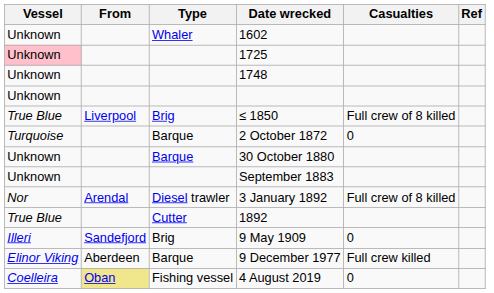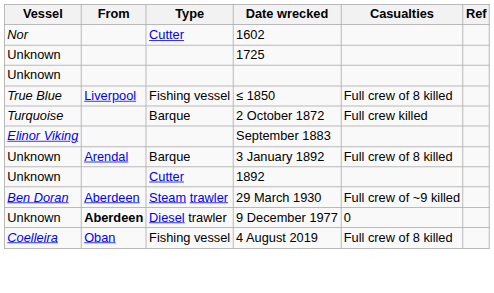 <table class="wikitable sortable">
 <tr>
 <th>Vessel</th>
 <th>From</th>
 <th>Type</th>
 <th>Date wrecked</th>
 <th>Casualties</th>
 <th>Ref</th>
 </tr>
 <tr>
-<td>Unknown</td>
+<td><em>Nor</em></td>
 <td></td>
-<td><a href='#'>Whaler</a></td>
+<td><a href='#'>Cutter</a></td>
 <td>1602</td>
-<td></td>
-<td></td>
-</tr>
-<tr>
-<td style="background: pink;">Unknown</td>
-<td></td>
-<td></td>
-<td>1725</td>
 <td></td>
 <td></td>
 </tr>
 <tr>
 <td>Unknown</td>
 <td></td>
 <td></td>
-<td>1748</td>
+<td>1725</td>
 <td></td>
 <td></td>
 </tr>
 <tr>
 <td>Unknown</td>
 <td></td>
 <td></td>
 <td data-sort-value="1762"></td>
 <td></td>
 <td></td>
 </tr>
 <tr>
 <td><em>True Blue</em></td>
 <td> <a href='#'>Liverpool</a></td>
-<td><a href='#'>Brig</a></td>
+<td>Fishing vessel</td>
 <td data-sort-value="1850">≤ 1850</td>
 <td>Full crew of 8 killed</td>
 <td></td>
 </tr>
 <tr>
 <td><em>Turquoise</em></td>
 <td></td>
 <td>Barque</td>
 <td data-sort-value="1872-10-02">2 October 1872</td>
-<td>0</td>
+<td>Full crew killed</td>
 <td></td>
 </tr>
 <tr>
-<td>Unknown</td>
-<td></td>
-<td><a href='#'>Barque</a></td>
-<td data-sort-value="1880-10-30">30 October 1880</td>
-<td></td>
-<td></td>
-</tr>
-<tr>
-<td>Unknown</td>
+<td><a href='#'><em>Elinor Viking</em></a></td>
 <td></td>
 <td></td>
 <td data-sort-value="1883-09">September 1883</td>
 <td></td>
 <td></td>
 </tr>
 <tr>
-<td><em>Nor</em></td>
+<td>Unknown</td>
 <td> <a href='#'>Arendal</a></td>
-<td><a href='#'>Diesel</a> trawler</td>
+<td>Barque</td>
 <td data-sort-value="1892-01-03">3 January 1892</td>
 <td>Full crew of 8 killed</td>
 <td></td>
 </tr>
 <tr>
-<td><em>True Blue</em></td>
+<td>Unknown</td>
 <td></td>
 <td><a href='#'>Cutter</a></td>
 <td>1892</td>
 <td></td>
 <td></td>
 </tr>
 <tr>
-<td><a href='#'><em>Illeri</em></a></td>
-<td> <a href='#'>Sandefjord</a></td>
-<td>Brig</td>
-<td data-sort-value="1909-05-09">9 May 1909</td>
+<td><em><a href='#'>Ben Doran</a></em></td>
+<td> <a href='#'>Aberdeen</a></td>
+<td><a href='#'>Steam</a> <a href='#'>trawler</a></td>
+<td data-sort-value="1930-03-29">29 March 1930</td>
+<td>Full crew of ~9 killed</td>
+<td></td>
+</tr>
+<tr>
+<td>Unknown</td>
+<td><strong> Aberdeen</strong></td>
+<td><a href='#'>Diesel</a> trawler</td>
+<td data-sort-value="1977-12-09">9 December 1977</td>
 <td>0</td>
 <td></td>
 </tr>
 <tr>
-<td><a href='#'><em>Elinor Viking</em></a></td>
-<td> Aberdeen</td>
-<td>Barque</td>
-<td data-sort-value="1977-12-09">9 December 1977</td>
-<td>Full crew killed</td>
-<td></td>
-</tr>
-<tr>
 <td><em><a href='#'>Coelleira</a></em></td>
-<td style="background: khaki;"> <a href='#'>Oban</a></td>
+<td> <a href='#'>Oban</a></td>
 <td>Fishing vessel</td>
 <td data-sort-value="2019-08-04">4 August 2019</td>
-<td>0</td>
+<td>Full crew of 8 killed</td>
 <td></td>
 </tr>
 </table>
